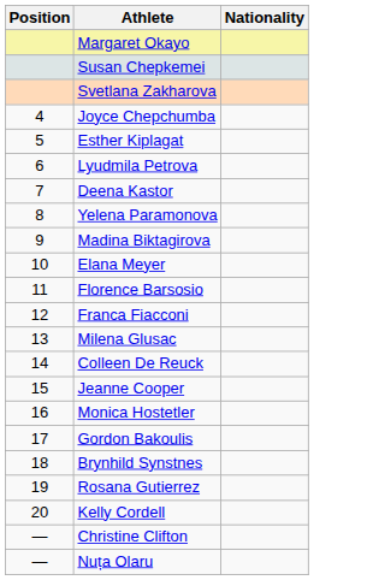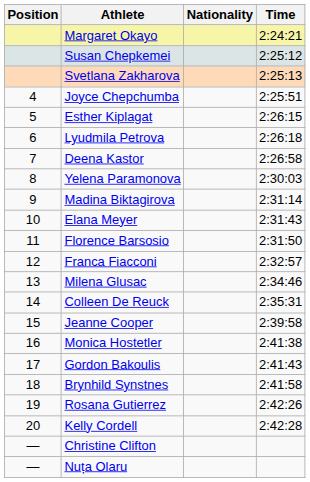 <table class="wikitable sortable">
 <tr>
 <th>Position</th>
 <th>Athlete</th>
 <th>Nationality</th>
+<th>Time</th>
 </tr>
 <tr bgcolor=#F7F6A8>
 <td align=center></td>
 <td><a href='#'>Margaret Okayo</a></td>
 <td></td>
+<td>2:24:21</td>
 </tr>
 <tr bgcolor=#DCE5E5>
 <td align=center></td>
 <td><a href='#'>Susan Chepkemei</a></td>
 <td></td>
+<td>2:25:12</td>
 </tr>
 <tr bgcolor=#FFDAB9>
 <td align=center></td>
 <td><a href='#'>Svetlana Zakharova</a></td>
 <td></td>
+<td>2:25:13</td>
 </tr>
 <tr>
 <td align=center>4</td>
 <td><a href='#'>Joyce Chepchumba</a></td>
 <td></td>
+<td>2:25:51</td>
 </tr>
 <tr>
 <td align=center>5</td>
 <td><a href='#'>Esther Kiplagat</a></td>
 <td></td>
+<td>2:26:15</td>
 </tr>
 <tr>
 <td align=center>6</td>
 <td><a href='#'>Lyudmila Petrova</a></td>
 <td></td>
+<td>2:26:18</td>
 </tr>
 <tr>
 <td align=center>7</td>
 <td><a href='#'>Deena Kastor</a></td>
 <td></td>
+<td>2:26:58</td>
 </tr>
 <tr>
 <td align=center>8</td>
 <td><a href='#'>Yelena Paramonova</a></td>
 <td></td>
+<td>2:30:03</td>
 </tr>
 <tr>
 <td align=center>9</td>
 <td><a href='#'>Madina Biktagirova</a></td>
 <td></td>
+<td>2:31:14</td>
 </tr>
 <tr>
 <td align=center>10</td>
 <td><a href='#'>Elana Meyer</a></td>
 <td></td>
+<td>2:31:43</td>
 </tr>
 <tr>
 <td align=center>11</td>
 <td><a href='#'>Florence Barsosio</a></td>
 <td></td>
+<td>2:31:50</td>
 </tr>
 <tr>
 <td align=center>12</td>
 <td><a href='#'>Franca Fiacconi</a></td>
 <td></td>
+<td>2:32:57</td>
 </tr>
 <tr>
 <td align=center>13</td>
 <td><a href='#'>Milena Glusac</a></td>
 <td></td>
+<td>2:34:46</td>
 </tr>
 <tr>
 <td align=center>14</td>
 <td><a href='#'>Colleen De Reuck</a></td>
 <td></td>
+<td>2:35:31</td>
 </tr>
 <tr>
 <td align=center>15</td>
 <td><a href='#'>Jeanne Cooper</a></td>
 <td></td>
+<td>2:39:58</td>
 </tr>
 <tr>
 <td align=center>16</td>
 <td><a href='#'>Monica Hostetler</a></td>
 <td></td>
+<td>2:41:38</td>
 </tr>
 <tr>
 <td align=center>17</td>
 <td><a href='#'>Gordon Bakoulis</a></td>
 <td></td>
+<td>2:41:43</td>
 </tr>
 <tr>
 <td align=center>18</td>
 <td><a href='#'>Brynhild Synstnes</a></td>
 <td></td>
+<td>2:41:58</td>
 </tr>
 <tr>
 <td align=center>19</td>
 <td><a href='#'>Rosana Gutierrez</a></td>
 <td></td>
+<td>2:42:26</td>
 </tr>
 <tr>
 <td align=center>20</td>
 <td><a href='#'>Kelly Cordell</a></td>
 <td></td>
+<td>2:42:28</td>
 </tr>
 <tr>
 <td align=center>—</td>
 <td><a href='#'>Christine Clifton</a></td>
+<td></td>
 <td></td>
 </tr>
 <tr>
 <td align=center>—</td>
 <td><a href='#'>Nuța Olaru</a></td>
 <td></td>
+<td></td>
 </tr>
 </table>
